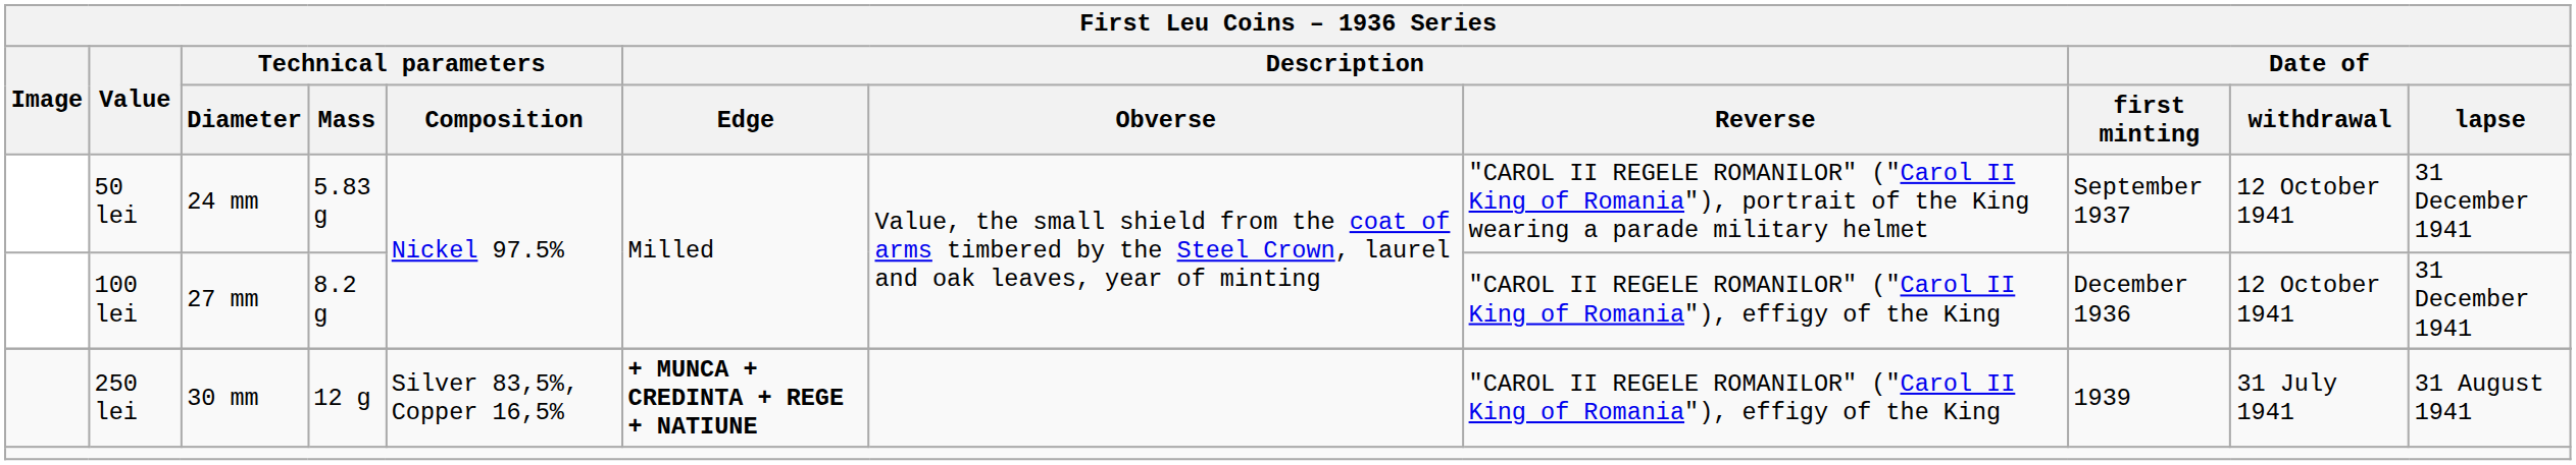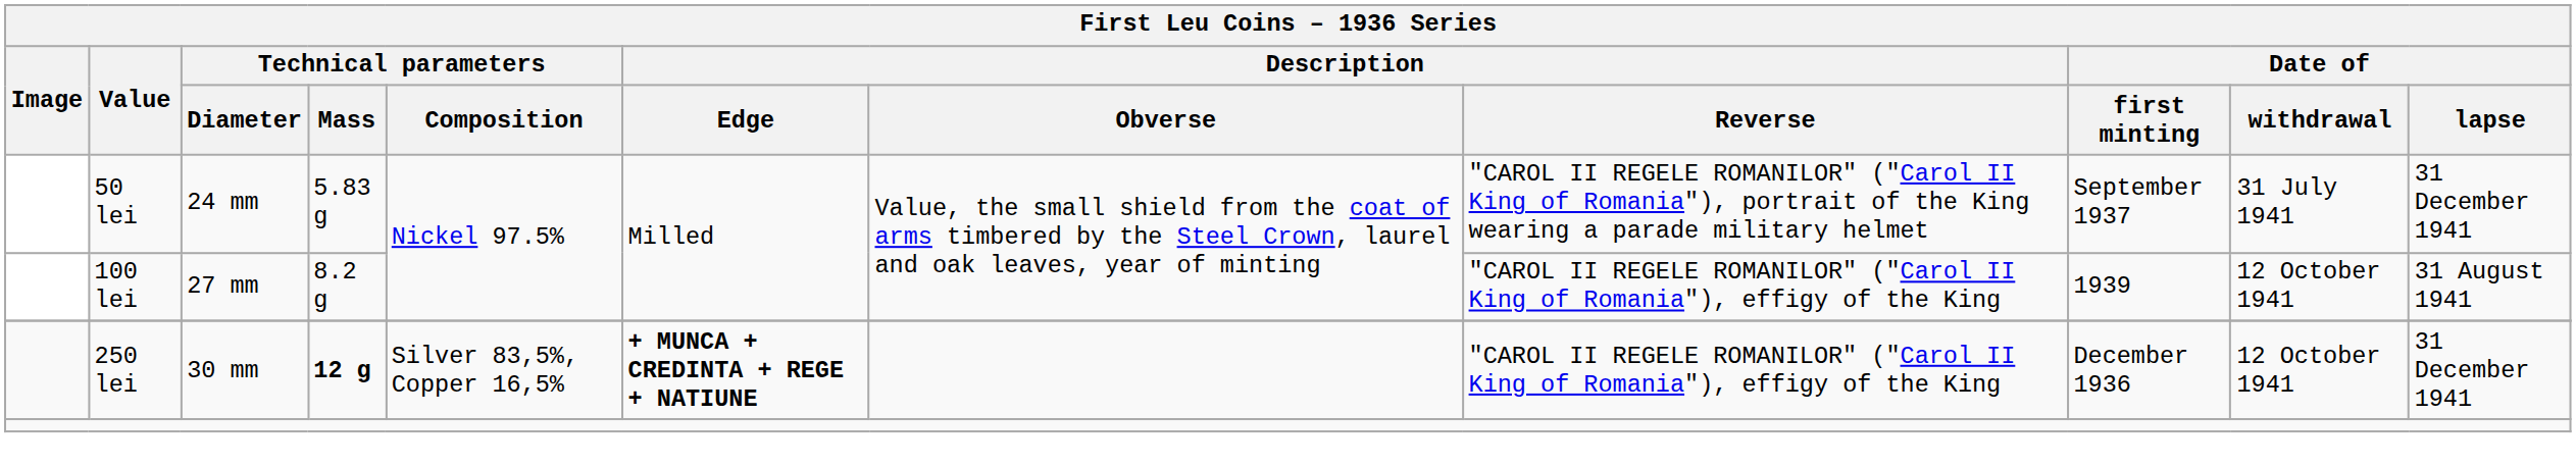 <table class="wikitable" style="font-size: 90%">
 <tr>
 <th colspan="11">First Leu Coins –  1936 Series</th>
 </tr>
 <tr>
 <th rowspan="2">Image</th>
 <th rowspan="2">Value</th>
 <th colspan="3">Technical parameters</th>
 <th colspan="3">Description</th>
 <th colspan="3">Date of</th>
 </tr>
 <tr>
 <th>Diameter</th>
 <th>Mass</th>
 <th>Composition</th>
 <th>Edge</th>
 <th>Obverse</th>
 <th>Reverse</th>
 <th>first minting</th>
 <th>withdrawal</th>
 <th>lapse</th>
 </tr>
 <tr>
 <td align="center" bgcolor="white"></td>
 <td>50 lei</td>
 <td>24 mm</td>
 <td>5.83 g</td>
 <td rowspan=2><a href='#'>Nickel</a> 97.5%</td>
 <td rowspan=2>Milled</td>
 <td rowspan=2>Value, the small shield from the <a href='#'>coat of arms</a> timbered by the <a href='#'>Steel Crown</a>, laurel and oak leaves, year of minting</td>
 <td>"CAROL II REGELE ROMANILOR" ("<a href='#'>Carol II</a> <a href='#'>King of Romania</a>"), portrait of the King wearing a parade military helmet</td>
 <td>September 1937</td>
-<td>12 October 1941</td>
+<td>31 July 1941</td>
 <td>31 December 1941</td>
 </tr>
 <tr>
 <td align="center" bgcolor="white"></td>
 <td>100 lei</td>
 <td>27 mm</td>
 <td>8.2 g</td>
 <td>"CAROL II REGELE ROMANILOR" ("<a href='#'>Carol II</a> <a href='#'>King of Romania</a>"), effigy of the King</td>
-<td>December 1936</td>
+<td>1939</td>
 <td>12 October 1941</td>
-<td>31 December 1941</td>
+<td>31 August 1941</td>
 </tr>
 <tr>
 </tr>
 <tr>
 <td></td>
 <td>250 lei</td>
 <td>30 mm</td>
-<td>12 g</td>
+<td><strong>12 g</strong></td>
 <td>Silver 83,5%, Copper 16,5%</td>
 <td><strong>+ MUNCA + CREDINTA + REGE + NATIUNE</strong></td>
 <td></td>
 <td>"CAROL II REGELE ROMANILOR" ("<a href='#'>Carol II</a> <a href='#'>King of Romania</a>"), effigy of the King</td>
-<td>1939</td>
-<td>31 July 1941</td>
-<td>31 August 1941</td>
+<td>December 1936</td>
+<td>12 October 1941</td>
+<td>31 December 1941</td>
 </tr>
 <tr>
 <td colspan="11"></td>
 </tr>
 </table>
